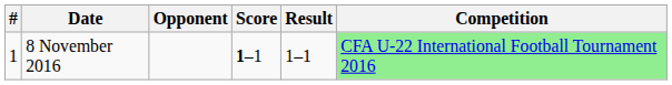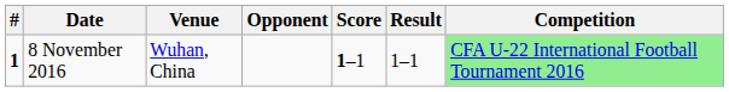 <table class="wikitable">
 <tr>
 <th>#</th>
 <th>Date</th>
+<th>Venue</th>
 <th>Opponent</th>
 <th>Score</th>
 <th>Result</th>
 <th>Competition</th>
 </tr>
 <tr>
-<td>1</td>
+<td><strong>1</strong></td>
 <td>8 November 2016</td>
+<td><a href='#'>Wuhan</a>, China</td>
 <td></td>
 <td><strong>1</strong>–1</td>
 <td>1–1</td>
 <td style="background: lightgreen;"><a href='#'>CFA U-22 International Football Tournament 2016</a></td>
 </tr>
 </table>
